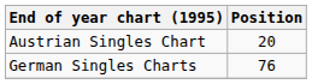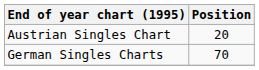 <table class="wikitable sortable">
 <tr>
 <th>End of year chart (1995)</th>
 <th>Position</th>
 </tr>
 <tr>
 <td>Austrian Singles Chart</td>
 <td align="center">20</td>
 </tr>
 <tr>
 <td>German Singles Charts</td>
-<td align="center">76</td>
+<td align="center">70</td>
 </tr>
 <tr>
 </tr>
 </table>
